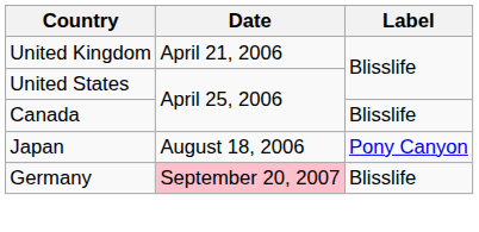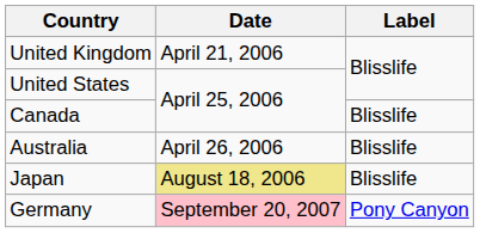 <table class="wikitable">
 <tr>
 <th align="center">Country</th>
 <th align="center">Date</th>
 <th align="center">Label</th>
 </tr>
 <tr>
 <td align="left">United Kingdom</td>
 <td align="left">April 21, 2006</td>
 <td align="left" rowspan="2">Blisslife</td>
 </tr>
 <tr>
 <td align="left">United States</td>
 <td align="left" rowspan="2">April 25, 2006</td>
 </tr>
 <tr>
 <td align="left">Canada</td>
 <td align="left">Blisslife</td>
 </tr>
 <tr>
+<td align="left">Australia</td>
+<td align="left">April 26, 2006</td>
+<td align="left">Blisslife</td>
+</tr>
+<tr>
 <td align="left">Japan</td>
-<td align="left">August 18, 2006</td>
-<td align="left"><a href='#'>Pony Canyon</a></td>
+<td align="left" style="background: khaki;">August 18, 2006</td>
+<td align="left">Blisslife</td>
 </tr>
 <tr>
 <td align="left">Germany</td>
 <td align="left" style="background: pink;">September 20, 2007</td>
-<td align="left">Blisslife</td>
+<td align="left"><a href='#'>Pony Canyon</a></td>
 </tr>
 </table>
